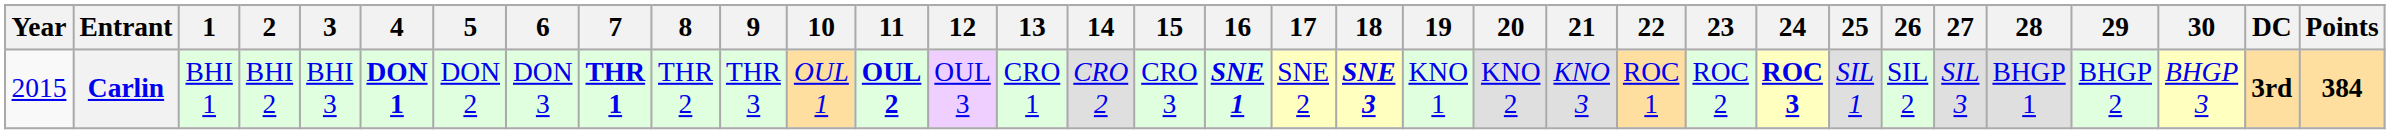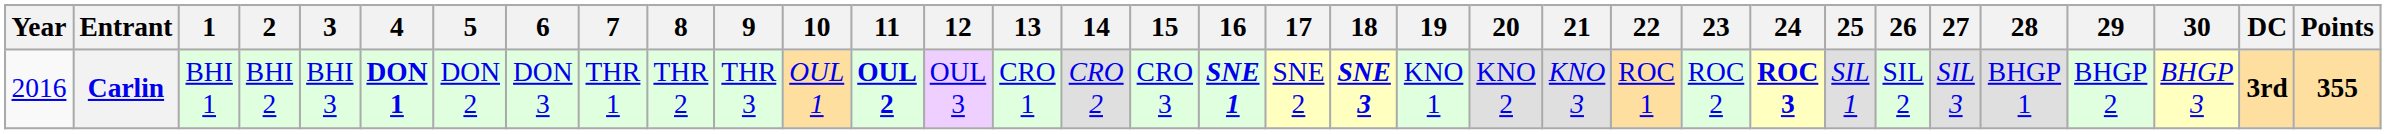 <table class="wikitable" style="text-align:center; font-size:85%">
 <tr>
 <th>Year</th>
 <th>Entrant</th>
 <th>1</th>
 <th>2</th>
 <th>3</th>
 <th>4</th>
 <th>5</th>
 <th>6</th>
 <th>7</th>
 <th>8</th>
 <th>9</th>
 <th>10</th>
 <th>11</th>
 <th>12</th>
 <th>13</th>
 <th>14</th>
 <th>15</th>
 <th>16</th>
 <th>17</th>
 <th>18</th>
 <th>19</th>
 <th>20</th>
 <th>21</th>
 <th>22</th>
 <th>23</th>
 <th>24</th>
 <th>25</th>
 <th>26</th>
 <th>27</th>
 <th>28</th>
 <th>29</th>
 <th>30</th>
 <th>DC</th>
 <th>Points</th>
 </tr>
 <tr>
-<td><a href='#'>2015</a></td>
+<td><a href='#'>2016</a></td>
 <th nowrap><a href='#'>Carlin</a></th>
 <td style="background:#DFFFDF;"><a href='#'>BHI<br>1</a><br></td>
 <td style="background:#DFFFDF;"><a href='#'>BHI<br>2</a><br></td>
 <td style="background:#DFFFDF;"><a href='#'>BHI<br>3</a><br></td>
 <td style="background:#DFFFDF;"><strong><a href='#'>DON<br>1</a><br></strong></td>
 <td style="background:#DFFFDF;"><a href='#'>DON<br>2</a><br></td>
 <td style="background:#DFFFDF;"><a href='#'>DON<br>3</a><br></td>
-<td style="background:#DFFFDF;"><strong><a href='#'>THR<br>1</a><br></strong></td>
+<td style="background:#DFFFDF;"><a href='#'>THR<br>1</a><br></td>
 <td style="background:#DFFFDF;"><a href='#'>THR<br>2</a><br></td>
 <td style="background:#DFFFDF;"><a href='#'>THR<br>3</a><br></td>
 <td style="background:#FFDF9F;"><em><a href='#'>OUL<br>1</a></em><br></td>
 <td style="background:#DFFFDF;"><strong><a href='#'>OUL<br>2</a><br></strong></td>
 <td style="background:#EFCFFF;"><a href='#'>OUL<br>3</a><br></td>
 <td style="background:#DFFFDF;"><a href='#'>CRO<br>1</a><br></td>
 <td style="background:#DFDFDF;"><em><a href='#'>CRO<br>2</a></em><br></td>
 <td style="background:#DFFFDF;"><a href='#'>CRO<br>3</a><br></td>
 <td style="background:#DFFFDF;"><strong><em><a href='#'>SNE<br>1</a></em></strong><br></td>
 <td style="background:#FFFFBF;"><a href='#'>SNE<br>2</a><br></td>
 <td style="background:#FFFFBF;"><strong><em><a href='#'>SNE<br>3</a></em></strong><br></td>
 <td style="background:#DFFFDF;"><a href='#'>KNO<br>1</a><br></td>
 <td style="background:#DFDFDF;"><a href='#'>KNO<br>2</a><br></td>
 <td style="background:#DFDFDF;"><em><a href='#'>KNO<br>3</a></em><br></td>
 <td style="background:#FFDF9F;"><a href='#'>ROC<br>1</a><br></td>
 <td style="background:#DFFFDF;"><a href='#'>ROC<br>2</a><br></td>
 <td style="background:#FFFFBF;"><strong><a href='#'>ROC<br>3</a></strong><br></td>
 <td style="background:#DFDFDF;"><em><a href='#'>SIL<br>1</a></em><br></td>
 <td style="background:#DFFFDF;"><a href='#'>SIL<br>2</a><br></td>
 <td style="background:#DFDFDF;"><em><a href='#'>SIL<br>3</a></em><br></td>
 <td style="background:#DFDFDF;"><a href='#'>BHGP<br>1</a><br></td>
 <td style="background:#DFFFDF;"><a href='#'>BHGP<br>2</a><br></td>
 <td style="background:#FFFFBF;"><em><a href='#'>BHGP<br>3</a></em><br></td>
 <th style="background:#FFDF9F;">3rd</th>
-<th style="background:#FFDF9F;">384</th>
+<th style="background:#FFDF9F;">355</th>
 </tr>
 </table>
